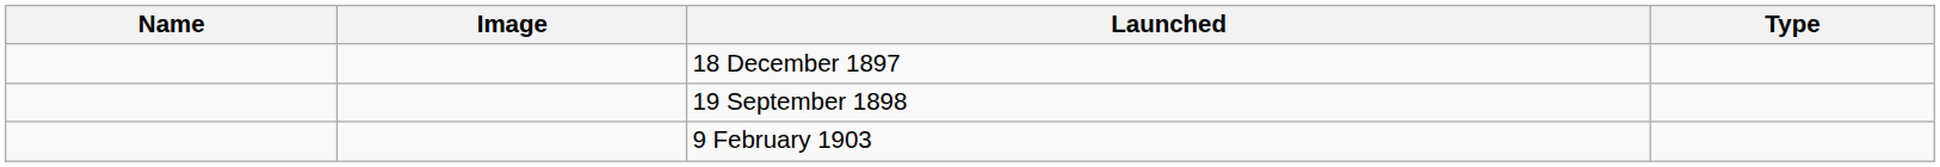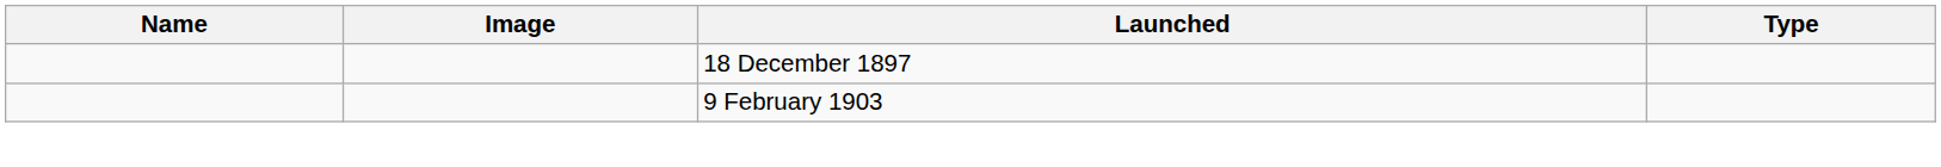 <table class="wikitable" width="100%">
 <tr>
 <th>Name</th>
 <th>Image</th>
 <th>Launched</th>
 <th>Type</th>
 </tr>
 <tr>
 <td></td>
 <td align=center></td>
 <td>18 December 1897</td>
 <td></td>
 </tr>
 <tr>
 <td></td>
 <td align=center></td>
-<td>19 September 1898</td>
-<td></td>
-</tr>
-<tr>
-<td></td>
-<td align=center></td>
 <td>9 February 1903</td>
 <td></td>
 </tr>
 </table>
